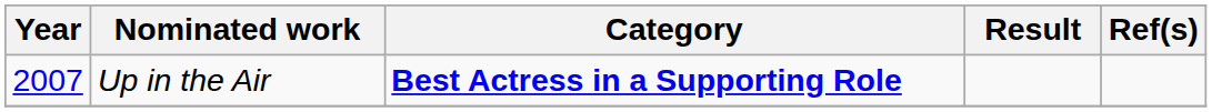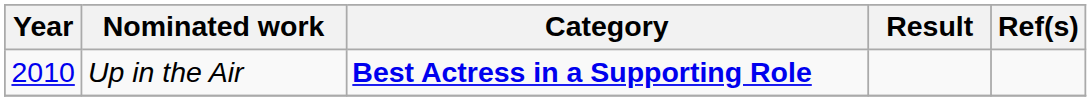 <table class="wikitable">
 <tr>
 <th width=4%>Year</th>
 <th width=27%>Nominated work</th>
 <th width=57%>Category</th>
 <th width=12%>Result</th>
 <th width=4%>Ref(s)</th>
 </tr>
 <tr>
-<td><a href='#'>2007</a></td>
+<td><a href='#'>2010</a></td>
 <td><em>Up in the Air</em></td>
 <td><strong><a href='#'>Best Actress in a Supporting Role</a></strong></td>
 <td></td>
 <td></td>
 </tr>
 <tr>
 </tr>
 </table>
